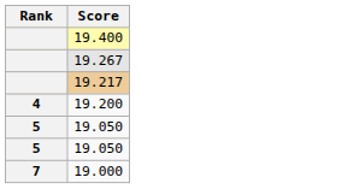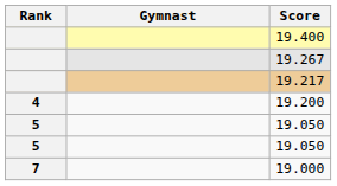 <table class="wikitable sortable" style="text-align:center; font-size:95%">
 <tr>
 <th scope="col" style="width:50px;">Rank</th>
+<th scope="col" style="width:180px;">Gymnast</th>
 <th scope="col" style="width:50px;">Score</th>
 </tr>
 <tr style="background:#fffcaf;">
 <th scope=row style="text-align:center"></th>
+<td style="text-align:left;"></td>
 <td>19.400</td>
 </tr>
 <tr style="background:#e5e5e5;">
 <th scope=row style="text-align:center"></th>
+<td style="text-align:left;"></td>
 <td>19.267</td>
 </tr>
 <tr style="background:#ec9;">
 <th scope=row style="text-align:center"></th>
+<td style="text-align:left;"></td>
 <td>19.217</td>
 </tr>
 <tr>
 <th scope=row style="text-align:center">4</th>
+<td style="text-align:left;"></td>
 <td>19.200</td>
 </tr>
 <tr>
 <th scope=row style="text-align:center">5</th>
+<td style="text-align:left;"></td>
 <td>19.050</td>
 </tr>
 <tr>
 <th scope=row style="text-align:center">5</th>
+<td style="text-align:left;"></td>
 <td>19.050</td>
 </tr>
 <tr>
 <th scope=row style="text-align:center">7</th>
+<td style="text-align:left;"></td>
 <td>19.000</td>
 </tr>
 </table>
